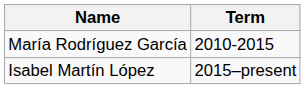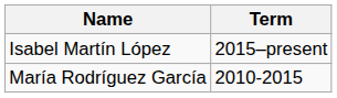 <table class="wikitable">
 <tr>
 <th>Name</th>
 <th>Term</th>
 </tr>
 <tr>
+<td>Isabel Martín López</td>
+<td>2015–present</td>
+</tr>
+<tr>
 <td>María Rodríguez García</td>
 <td>2010-2015</td>
 </tr>
-<tr>
-<td>Isabel Martín López</td>
-<td>2015–present</td>
-</tr>
 </table>
